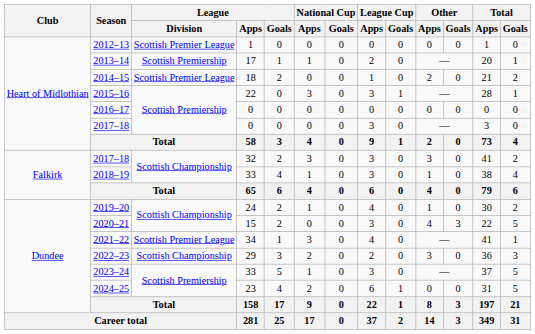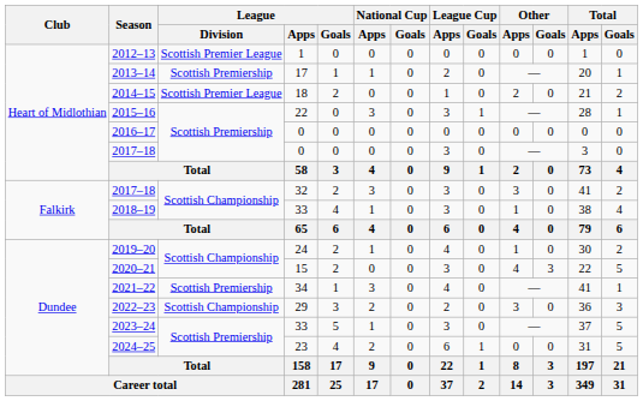 <table class="wikitable" style="text-align:center">
 <tr>
 <th rowspan=2>Club</th>
 <th rowspan=2>Season</th>
 <th colspan=3>League</th>
 <th colspan=2>National Cup</th>
 <th colspan=2>League Cup</th>
 <th colspan=2>Other</th>
 <th colspan=2>Total</th>
 </tr>
 <tr>
 <th>Division</th>
 <th>Apps</th>
 <th>Goals</th>
 <th>Apps</th>
 <th>Goals</th>
 <th>Apps</th>
 <th>Goals</th>
 <th>Apps</th>
 <th>Goals</th>
 <th>Apps</th>
 <th>Goals</th>
 </tr>
 <tr>
 <td rowspan="7"><a href='#'>Heart of Midlothian</a></td>
 <td><a href='#'>2012–13</a></td>
 <td><a href='#'>Scottish Premier League</a></td>
 <td>1</td>
 <td>0</td>
 <td>0</td>
 <td>0</td>
 <td>0</td>
 <td>0</td>
 <td>0</td>
 <td>0</td>
 <td>1</td>
 <td>0</td>
 </tr>
 <tr>
 <td><a href='#'>2013–14</a></td>
 <td><a href='#'>Scottish Premiership</a></td>
 <td>17</td>
 <td>1</td>
 <td>1</td>
 <td>0</td>
 <td>2</td>
 <td>0</td>
 <td colspan="2">—</td>
 <td>20</td>
 <td>1</td>
 </tr>
 <tr>
 <td><a href='#'>2014–15</a></td>
 <td><a href='#'>Scottish Premier League</a></td>
 <td>18</td>
 <td>2</td>
 <td>0</td>
 <td>0</td>
 <td>1</td>
 <td>0</td>
 <td>2</td>
 <td>0</td>
 <td>21</td>
 <td>2</td>
 </tr>
 <tr>
 <td><a href='#'>2015–16</a></td>
 <td rowspan="3"><a href='#'>Scottish Premiership</a></td>
 <td>22</td>
 <td>0</td>
 <td>3</td>
 <td>0</td>
 <td>3</td>
 <td>1</td>
 <td colspan="2">—</td>
 <td>28</td>
 <td>1</td>
 </tr>
 <tr>
 <td><a href='#'>2016–17</a></td>
 <td>0</td>
 <td>0</td>
 <td>0</td>
 <td>0</td>
 <td>0</td>
 <td>0</td>
 <td>0</td>
 <td>0</td>
 <td>0</td>
 <td>0</td>
 </tr>
 <tr>
 <td><a href='#'>2017–18</a></td>
 <td>0</td>
 <td>0</td>
 <td>0</td>
 <td>0</td>
 <td>3</td>
 <td>0</td>
 <td colspan="2">—</td>
 <td>3</td>
 <td>0</td>
 </tr>
 <tr>
 <th colspan="2">Total</th>
 <th>58</th>
 <th>3</th>
 <th>4</th>
 <th>0</th>
 <th>9</th>
 <th>1</th>
 <th>2</th>
 <th>0</th>
 <th>73</th>
 <th>4</th>
 </tr>
 <tr>
 <td rowspan="3"><a href='#'>Falkirk</a></td>
 <td><a href='#'>2017–18</a></td>
 <td rowspan="2"><a href='#'>Scottish Championship</a></td>
 <td>32</td>
 <td>2</td>
 <td>3</td>
 <td>0</td>
 <td>3</td>
 <td>0</td>
 <td>3</td>
 <td>0</td>
 <td>41</td>
 <td>2</td>
 </tr>
 <tr>
 <td><a href='#'>2018–19</a></td>
 <td>33</td>
 <td>4</td>
 <td>1</td>
 <td>0</td>
 <td>3</td>
 <td>0</td>
 <td>1</td>
 <td>0</td>
 <td>38</td>
 <td>4</td>
 </tr>
 <tr>
 <th colspan="2">Total</th>
 <th>65</th>
 <th>6</th>
 <th>4</th>
 <th>0</th>
 <th>6</th>
 <th>0</th>
 <th>4</th>
 <th>0</th>
 <th>79</th>
 <th>6</th>
 </tr>
 <tr>
 <td rowspan="7"><a href='#'>Dundee</a></td>
 <td><a href='#'>2019–20</a></td>
 <td rowspan="2"><a href='#'>Scottish Championship</a></td>
 <td>24</td>
 <td>2</td>
 <td>1</td>
 <td>0</td>
 <td>4</td>
 <td>0</td>
 <td>1</td>
 <td>0</td>
 <td>30</td>
 <td>2</td>
 </tr>
 <tr>
 <td><a href='#'>2020–21</a></td>
 <td>15</td>
 <td>2</td>
 <td>0</td>
 <td>0</td>
 <td>3</td>
 <td>0</td>
 <td>4</td>
 <td>3</td>
 <td>22</td>
 <td>5</td>
 </tr>
 <tr>
 <td><a href='#'>2021–22</a></td>
-<td><a href='#'>Scottish Premier League</a></td>
+<td><a href='#'>Scottish Premiership</a></td>
 <td>34</td>
 <td>1</td>
 <td>3</td>
 <td>0</td>
 <td>4</td>
 <td>0</td>
 <td colspan="2">—</td>
 <td>41</td>
 <td>1</td>
 </tr>
 <tr>
 <td><a href='#'>2022–23</a></td>
 <td><a href='#'>Scottish Championship</a></td>
 <td>29</td>
 <td>3</td>
 <td>2</td>
 <td>0</td>
 <td>2</td>
 <td>0</td>
 <td>3</td>
 <td>0</td>
 <td>36</td>
 <td>3</td>
 </tr>
 <tr>
 <td><a href='#'>2023–24</a></td>
 <td rowspan="2"><a href='#'>Scottish Premiership</a></td>
 <td>33</td>
 <td>5</td>
 <td>1</td>
 <td>0</td>
 <td>3</td>
 <td>0</td>
 <td colspan="2">—</td>
 <td>37</td>
 <td>5</td>
 </tr>
 <tr>
 <td><a href='#'>2024–25</a></td>
 <td>23</td>
 <td>4</td>
 <td>2</td>
 <td>0</td>
 <td>6</td>
 <td>1</td>
 <td>0</td>
 <td>0</td>
 <td>31</td>
 <td>5</td>
 </tr>
 <tr>
 <th colspan="2">Total</th>
 <th>158</th>
 <th>17</th>
 <th>9</th>
 <th>0</th>
 <th>22</th>
 <th>1</th>
 <th>8</th>
 <th>3</th>
 <th>197</th>
 <th>21</th>
 </tr>
 <tr>
 <th colspan="3">Career total</th>
 <th>281</th>
 <th>25</th>
 <th>17</th>
 <th>0</th>
 <th>37</th>
 <th>2</th>
 <th>14</th>
 <th>3</th>
 <th>349</th>
 <th>31</th>
 </tr>
 </table>
